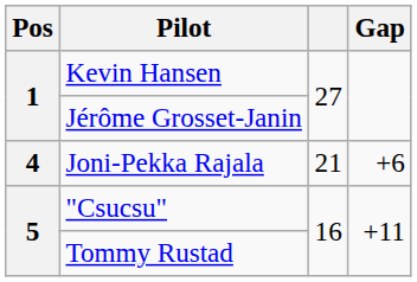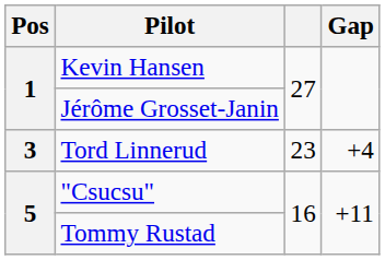 <table class="wikitable" style="font-size: 95%;">
 <tr>
 <th>Pos</th>
 <th>Pilot</th>
 <th></th>
 <th>Gap</th>
 </tr>
 <tr>
 <th rowspan=2>1</th>
 <td> <a href='#'>Kevin Hansen</a></td>
 <td rowspan=2 align="right">27</td>
 <td rowspan=2 align="right"></td>
 </tr>
 <tr>
 <td> <a href='#'>Jérôme Grosset-Janin</a></td>
 </tr>
 <tr>
-<th>4</th>
-<td> <a href='#'>Joni-Pekka Rajala</a></td>
-<td align="right">21</td>
-<td align="right">+6</td>
+<th>3</th>
+<td> <a href='#'>Tord Linnerud</a></td>
+<td align="right">23</td>
+<td align="right">+4</td>
 </tr>
 <tr>
 <th rowspan=2>5</th>
 <td> <a href='#'>"Csucsu"</a></td>
 <td rowspan=2 align="right">16</td>
 <td rowspan=2 align="right">+11</td>
 </tr>
 <tr>
 <td> <a href='#'>Tommy Rustad</a></td>
 </tr>
 </table>
